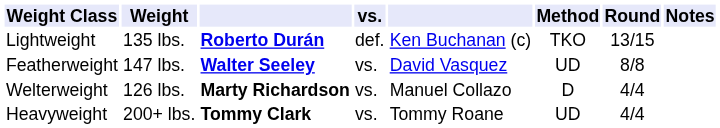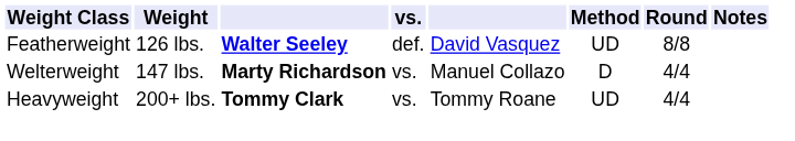 <table class="toccolours" style="font-size: 85%;">
 <tr>
 <th style="background:#e6e8fa; color:#000; text-align:center;">Weight Class</th>
 <th style="background:#e6e8fa; color:#000; text-align:center;">Weight</th>
 <th style="background:#e6e8fa; color:#000; text-align:center;"></th>
 <th style="background:#e6e8fa; color:#000; text-align:center;">vs.</th>
 <th style="background:#e6e8fa; color:#000; text-align:center;"></th>
 <th style="background:#e6e8fa; color:#000; text-align:center;">Method</th>
 <th style="background:#e6e8fa; color:#000; text-align:center;">Round</th>
 <th style="background:#e6e8fa; color:#000; text-align:center;">Notes</th>
 </tr>
 <tr>
-<td>Lightweight</td>
-<td>135 lbs.</td>
-<td><strong><a href='#'>Roberto Durán</a></strong></td>
+<td>Featherweight</td>
+<td>126 lbs.</td>
+<td><strong><a href='#'>Walter Seeley</a></strong></td>
 <td>def.</td>
-<td><a href='#'>Ken Buchanan</a> (c)</td>
-<td align=center>TKO</td>
-<td align=center>13/15</td>
-<td></td>
-</tr>
-<tr>
-<td>Featherweight</td>
-<td>147 lbs.</td>
-<td><strong><a href='#'>Walter Seeley</a></strong></td>
-<td>vs.</td>
 <td><a href='#'>David Vasquez</a></td>
 <td align=center>UD</td>
 <td align=center>8/8</td>
 </tr>
 <tr>
 <td>Welterweight</td>
-<td>126 lbs.</td>
+<td>147 lbs.</td>
 <td><strong>Marty Richardson</strong></td>
 <td>vs.</td>
 <td>Manuel Collazo</td>
 <td align=center>D</td>
 <td align=center>4/4</td>
 </tr>
 <tr>
 <td>Heavyweight</td>
 <td>200+ lbs.</td>
 <td><strong>Tommy Clark</strong></td>
 <td>vs.</td>
 <td>Tommy Roane</td>
 <td align=center>UD</td>
 <td align=center>4/4</td>
 </tr>
 </table>
